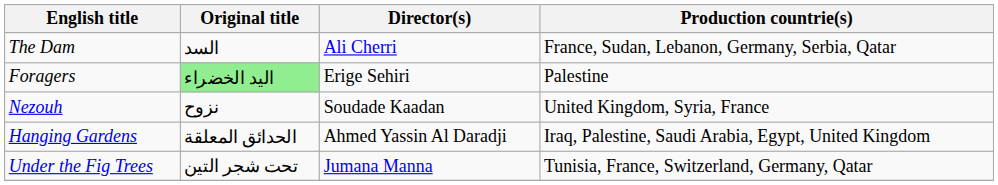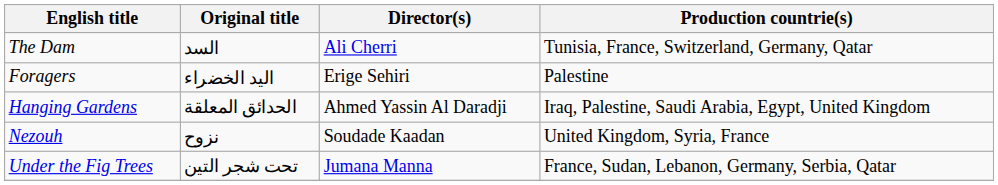 <table class="sortable wikitable" style="width:100%; margin-bottom:4px">
 <tr>
 <th scope="col">English title</th>
 <th scope="col">Original title</th>
 <th scope="col">Director(s)</th>
 <th scope="col">Production countrie(s)</th>
 </tr>
 <tr>
 <td><em>The Dam</em></td>
 <td>السد</td>
 <td><a href='#'>Ali Cherri</a></td>
-<td>France, Sudan, Lebanon, Germany, Serbia, Qatar</td>
+<td>Tunisia, France, Switzerland, Germany, Qatar</td>
 </tr>
 <tr>
 <td><em>Foragers</em></td>
-<td style="background: lightgreen;">اليد الخضراء</td>
+<td>اليد الخضراء</td>
 <td>Erige Sehiri</td>
 <td>Palestine</td>
+</tr>
+<tr>
+<td><em><a href='#'>Hanging Gardens</a></em></td>
+<td>الحدائق المعلقة</td>
+<td>Ahmed Yassin Al Daradji</td>
+<td>Iraq, Palestine, Saudi Arabia, Egypt, United Kingdom</td>
 </tr>
 <tr>
 <td><em><a href='#'>Nezouh</a></em></td>
 <td>نزوح</td>
 <td>Soudade Kaadan</td>
 <td>United Kingdom, Syria, France</td>
 </tr>
 <tr>
-<td><em><a href='#'>Hanging Gardens</a></em></td>
-<td>الحدائق المعلقة</td>
-<td>Ahmed Yassin Al Daradji</td>
-<td>Iraq, Palestine, Saudi Arabia, Egypt, United Kingdom</td>
-</tr>
-<tr>
 <td><em><a href='#'>Under the Fig Trees</a></em></td>
 <td>تحت شجر التين</td>
 <td><a href='#'>Jumana Manna</a></td>
-<td>Tunisia, France, Switzerland, Germany, Qatar</td>
+<td>France, Sudan, Lebanon, Germany, Serbia, Qatar</td>
 </tr>
 <tr>
 </tr>
 </table>
